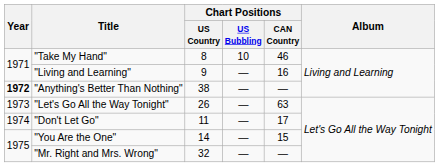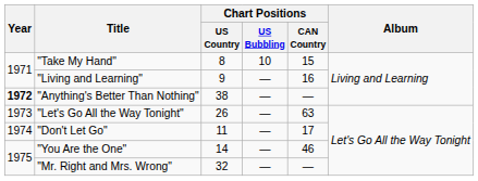 <table class="wikitable">
 <tr>
 <th rowspan="2">Year</th>
 <th rowspan="2">Title</th>
 <th colspan="3">Chart Positions</th>
 <th rowspan="2">Album</th>
 </tr>
 <tr>
 <th width="45"><small>US Country</small></th>
 <th width="45"><small><a href='#'>US Bubbling</a></small></th>
 <th width="45"><small>CAN Country</small></th>
 </tr>
 <tr>
 <td rowspan=2>1971</td>
 <td>"Take My Hand"</td>
 <td align=center>8</td>
 <td align=center>10</td>
-<td align=center>46</td>
+<td align=center>15</td>
 <td rowspan=3><em>Living and Learning</em></td>
 </tr>
 <tr>
 <td>"Living and Learning"</td>
 <td align=center>9</td>
 <td align=center>—</td>
 <td align=center>16</td>
 </tr>
 <tr>
 <td><strong>1972</strong></td>
 <td>"Anything's Better Than Nothing"</td>
 <td align=center>38</td>
 <td align=center>—</td>
 <td align=center>—</td>
 </tr>
 <tr>
 <td>1973</td>
 <td>"Let's Go All the Way Tonight"</td>
 <td align=center>26</td>
 <td align=center>—</td>
 <td align=center>63</td>
 <td rowspan=4><em>Let's Go All the Way Tonight</em></td>
 </tr>
 <tr>
 <td>1974</td>
 <td>"Don't Let Go"</td>
 <td align=center>11</td>
 <td align=center>—</td>
 <td align=center>17</td>
 </tr>
 <tr>
 <td rowspan=2>1975</td>
 <td>"You Are the One"</td>
 <td align=center>14</td>
 <td align=center>—</td>
-<td align=center>15</td>
+<td align=center>46</td>
 </tr>
 <tr>
 <td>"Mr. Right and Mrs. Wrong"</td>
 <td align=center>32</td>
 <td align=center>—</td>
 <td align=center>—</td>
 </tr>
 </table>
